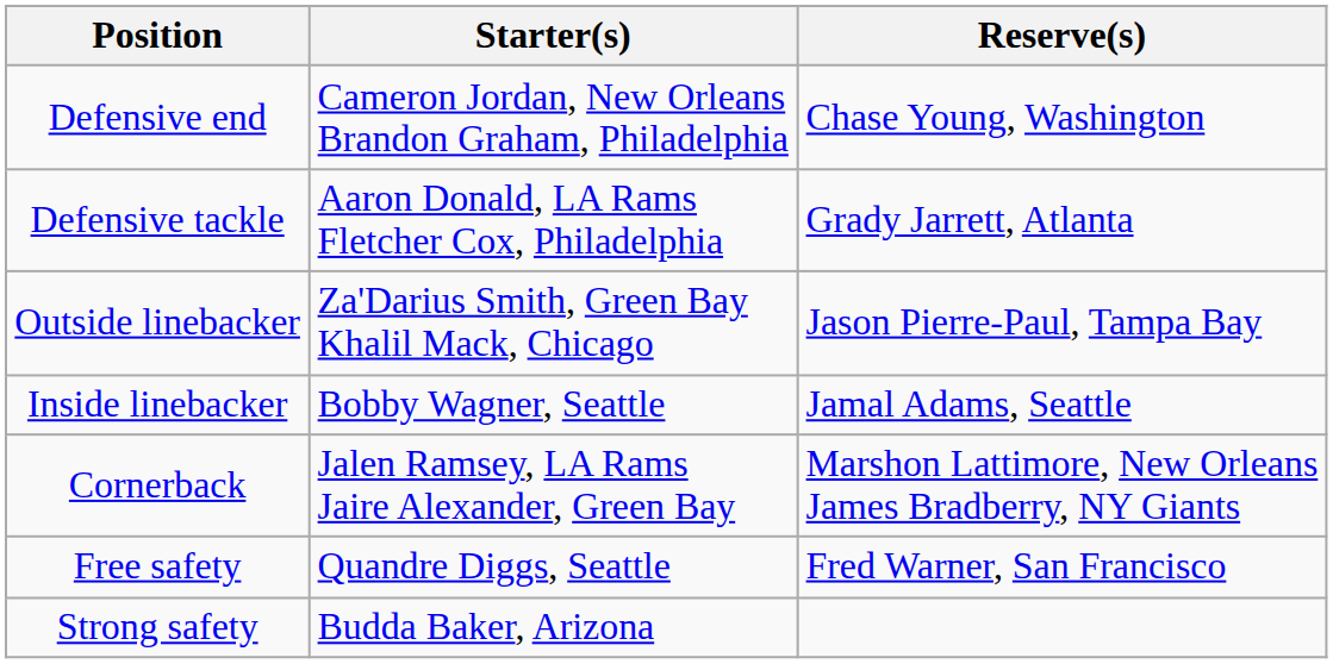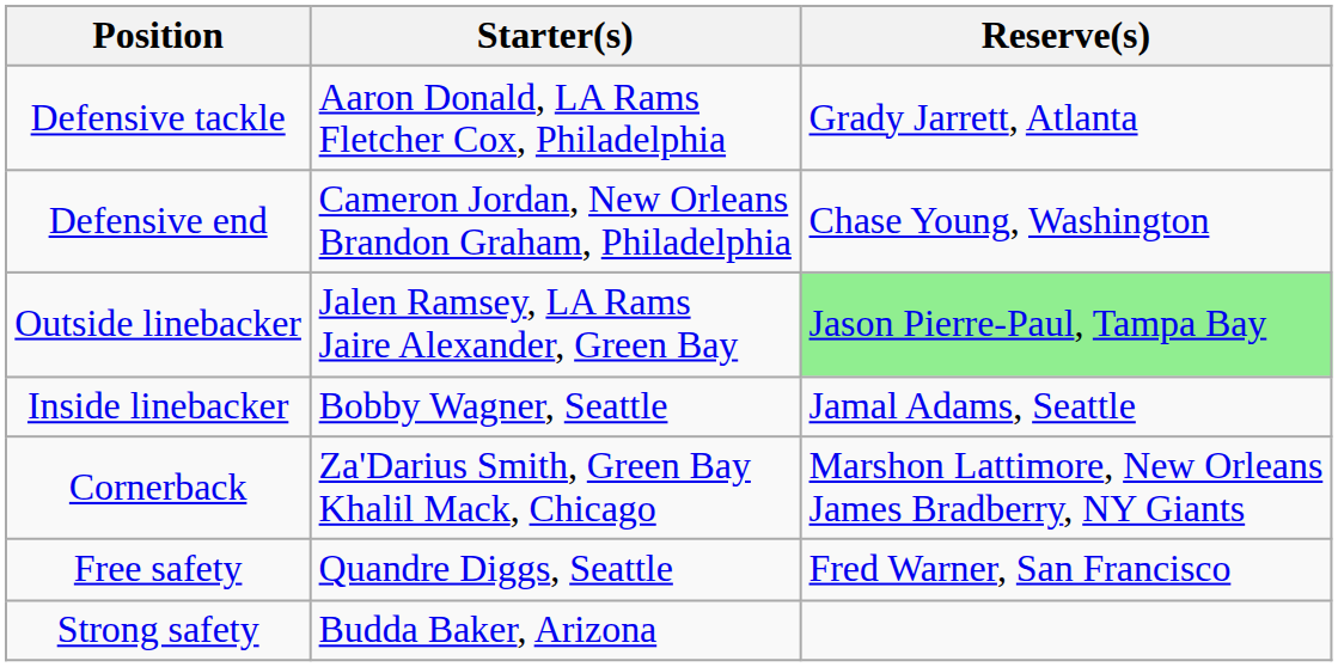 <table class="wikitable">
 <tr>
 <th>Position</th>
 <th>Starter(s)</th>
 <th>Reserve(s)</th>
 </tr>
 <tr>
+<td align=center><a href='#'>Defensive tackle</a></td>
+<td> <a href='#'>Aaron Donald</a>, <a href='#'>LA Rams</a><br> <a href='#'>Fletcher Cox</a>, <a href='#'>Philadelphia</a></td>
+<td> <a href='#'>Grady Jarrett</a>, <a href='#'>Atlanta</a></td>
+</tr>
+<tr>
 <td align=center><a href='#'>Defensive end</a></td>
 <td> <a href='#'>Cameron Jordan</a>, <a href='#'>New Orleans</a><br> <a href='#'>Brandon Graham</a>, <a href='#'>Philadelphia</a></td>
 <td> <a href='#'>Chase Young</a>, <a href='#'>Washington</a></td>
 </tr>
 <tr>
-<td align=center><a href='#'>Defensive tackle</a></td>
-<td> <a href='#'>Aaron Donald</a>, <a href='#'>LA Rams</a><br> <a href='#'>Fletcher Cox</a>, <a href='#'>Philadelphia</a></td>
-<td> <a href='#'>Grady Jarrett</a>, <a href='#'>Atlanta</a></td>
-</tr>
-<tr>
 <td align=center><a href='#'>Outside linebacker</a></td>
-<td> <a href='#'>Za'Darius Smith</a>, <a href='#'>Green Bay</a><br> <a href='#'>Khalil Mack</a>, <a href='#'>Chicago</a></td>
-<td> <a href='#'>Jason Pierre-Paul</a>, <a href='#'>Tampa Bay</a></td>
+<td> <a href='#'>Jalen Ramsey</a>, <a href='#'>LA Rams</a><br> <a href='#'>Jaire Alexander</a>, <a href='#'>Green Bay</a></td>
+<td style="background: lightgreen;"> <a href='#'>Jason Pierre-Paul</a>, <a href='#'>Tampa Bay</a></td>
 </tr>
 <tr>
 <td align=center><a href='#'>Inside linebacker</a></td>
 <td> <a href='#'>Bobby Wagner</a>, <a href='#'>Seattle</a></td>
 <td> <a href='#'>Jamal Adams</a>, <a href='#'>Seattle</a></td>
 </tr>
 <tr>
 <td align=center><a href='#'>Cornerback</a></td>
-<td> <a href='#'>Jalen Ramsey</a>, <a href='#'>LA Rams</a><br> <a href='#'>Jaire Alexander</a>, <a href='#'>Green Bay</a></td>
+<td> <a href='#'>Za'Darius Smith</a>, <a href='#'>Green Bay</a><br> <a href='#'>Khalil Mack</a>, <a href='#'>Chicago</a></td>
 <td> <a href='#'>Marshon Lattimore</a>, <a href='#'>New Orleans</a><br> <a href='#'>James Bradberry</a>, <a href='#'>NY Giants</a></td>
 </tr>
 <tr>
 <td align=center><a href='#'>Free safety</a></td>
 <td> <a href='#'>Quandre Diggs</a>, <a href='#'>Seattle</a></td>
 <td> <a href='#'>Fred Warner</a>, <a href='#'>San Francisco</a></td>
 </tr>
 <tr>
 <td align=center><a href='#'>Strong safety</a></td>
 <td> <a href='#'>Budda Baker</a>, <a href='#'>Arizona</a></td>
 <td></td>
 </tr>
 </table>
